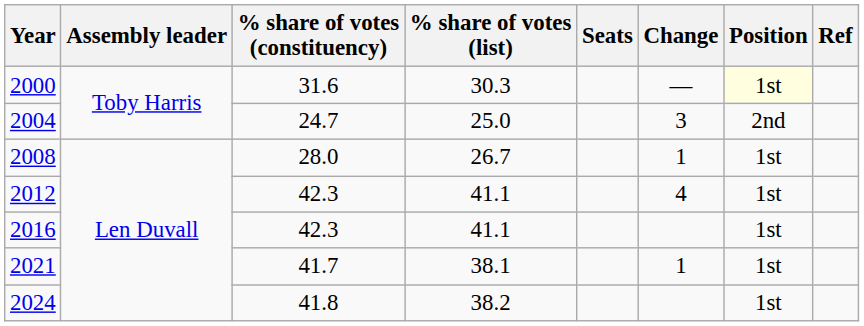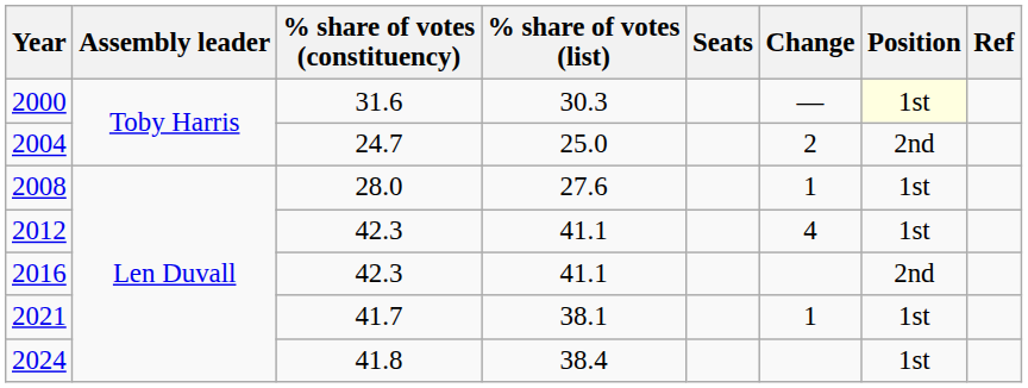 <table class="wikitable" style="text-align:center">
 <tr>
 <th>Year</th>
 <th>Assembly leader</th>
 <th>% share of votes<br>(constituency)</th>
 <th>% share of votes<br>(list)</th>
 <th>Seats</th>
 <th>Change</th>
 <th>Position</th>
 <th>Ref</th>
 </tr>
 <tr>
 <td><a href='#'>2000</a></td>
 <td rowspan="2"><a href='#'>Toby Harris</a></td>
 <td>31.6</td>
 <td>30.3</td>
 <td></td>
 <td>—</td>
 <td style="background: lightyellow;">1st</td>
 <td></td>
 </tr>
 <tr>
 <td><a href='#'>2004</a></td>
 <td>24.7</td>
 <td>25.0</td>
 <td></td>
-<td> 3</td>
+<td> 2</td>
 <td> 2nd</td>
 <td></td>
 </tr>
 <tr>
 <td><a href='#'>2008</a></td>
 <td rowspan="5"><a href='#'>Len Duvall</a></td>
 <td>28.0</td>
-<td>26.7</td>
+<td>27.6</td>
 <td></td>
 <td> 1</td>
 <td> 1st</td>
 <td></td>
 </tr>
 <tr>
 <td><a href='#'>2012</a></td>
 <td>42.3</td>
 <td>41.1</td>
 <td></td>
 <td> 4</td>
 <td> 1st</td>
 <td></td>
 </tr>
 <tr>
 <td><a href='#'>2016</a></td>
 <td>42.3</td>
 <td>41.1</td>
 <td></td>
 <td></td>
-<td> 1st</td>
+<td> 2nd</td>
 <td></td>
 </tr>
 <tr>
 <td><a href='#'>2021</a></td>
 <td>41.7</td>
 <td>38.1</td>
 <td></td>
 <td> 1</td>
 <td> 1st</td>
 <td></td>
 </tr>
 <tr>
 <td><a href='#'>2024</a></td>
 <td>41.8</td>
-<td>38.2</td>
+<td>38.4</td>
 <td></td>
 <td></td>
 <td> 1st</td>
 <td></td>
 </tr>
 </table>
